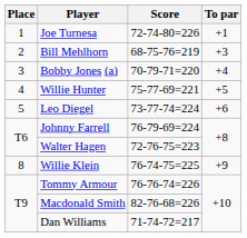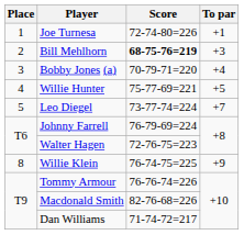 <table class=wikitable>
 <tr>
 <th>Place</th>
 <th>Player</th>
 <th>Score</th>
 <th>To par</th>
 </tr>
 <tr>
 <td align=center>1</td>
 <td> <a href='#'>Joe Turnesa</a></td>
 <td>72-74-80=226</td>
 <td align=center>+1</td>
 </tr>
 <tr>
 <td align=center>2</td>
 <td> <a href='#'>Bill Mehlhorn</a></td>
-<td>68-75-76=219</td>
+<td><strong>68-75-76=219</strong></td>
 <td align=center>+3</td>
 </tr>
 <tr>
 <td align=center>3</td>
 <td> <a href='#'>Bobby Jones</a> <a href='#'>(a)</a></td>
 <td>70-79-71=220</td>
 <td align=center>+4</td>
 </tr>
 <tr>
 <td align=center>4</td>
 <td> <a href='#'>Willie Hunter</a></td>
 <td>75-77-69=221</td>
 <td align=center>+5</td>
 </tr>
 <tr>
 <td align=center>5</td>
 <td> <a href='#'>Leo Diegel</a></td>
 <td>73-77-74=224</td>
-<td align=center>+6</td>
+<td align=center>+7</td>
 </tr>
 <tr>
 <td rowspan=2 align=center>T6</td>
 <td> <a href='#'>Johnny Farrell</a></td>
 <td>76-79-69=224</td>
 <td rowspan=2 align=center>+8</td>
 </tr>
 <tr>
 <td> <a href='#'>Walter Hagen</a></td>
 <td>72-76-75=223</td>
 </tr>
 <tr>
 <td align=center>8</td>
 <td> <a href='#'>Willie Klein</a></td>
 <td>76-74-75=225</td>
 <td align=center>+9</td>
 </tr>
 <tr>
 <td rowspan=3 align=center>T9</td>
 <td> <a href='#'>Tommy Armour</a></td>
 <td>76-76-74=226</td>
 <td rowspan=3 align=center>+10</td>
 </tr>
 <tr>
 <td> <a href='#'>Macdonald Smith</a></td>
 <td>82-76-68=226</td>
 </tr>
 <tr>
 <td> Dan Williams</td>
 <td>71-74-72=217</td>
 </tr>
 </table>
